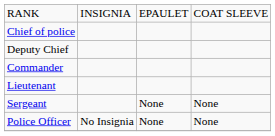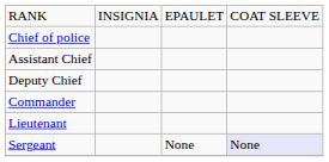 <table class="wikitable">
 <tr>
 <td>RANK</td>
 <td>INSIGNIA</td>
 <td>EPAULET</td>
 <td>COAT SLEEVE</td>
 </tr>
 <tr>
 <td><a href='#'>Chief of police</a></td>
+<td></td>
+<td></td>
+<td></td>
+</tr>
+<tr>
+<td>Assistant Chief</td>
 <td></td>
 <td></td>
 <td></td>
 </tr>
 <tr>
 <td>Deputy Chief</td>
 <td></td>
 <td></td>
 <td></td>
 </tr>
 <tr>
 <td><a href='#'>Commander</a></td>
 <td></td>
 <td></td>
 <td></td>
 </tr>
 <tr>
 <td><a href='#'>Lieutenant</a></td>
 <td></td>
 <td></td>
 <td></td>
 </tr>
 <tr>
 <td><a href='#'>Sergeant</a></td>
 <td></td>
 <td>None</td>
-<td>None</td>
-</tr>
-<tr>
-<td><a href='#'>Police Officer</a></td>
-<td>No Insignia</td>
-<td>None</td>
-<td>None</td>
+<td style="background: lavender;">None</td>
 </tr>
 <tr>
 </tr>
 </table>
